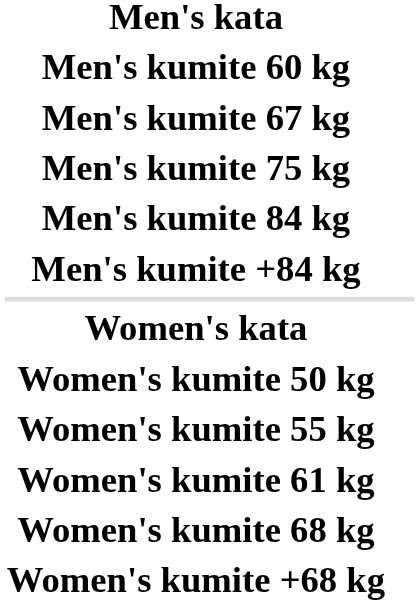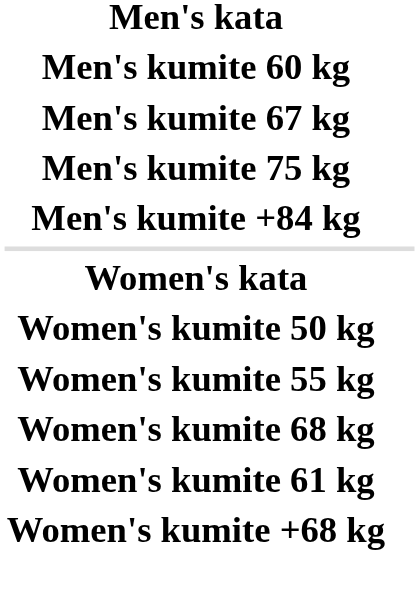 <table>
 <tr>
 <th scope="row">Men's kata</th>
 <td></td>
 <td></td>
 <td></td>
 </tr>
 <tr>
 <th scope="row">Men's kumite 60 kg</th>
 <td></td>
 <td></td>
 <td></td>
 </tr>
 <tr>
 <th scope="row">Men's kumite 67 kg</th>
 <td></td>
 <td></td>
 <td></td>
 </tr>
 <tr>
 <th scope="row">Men's kumite 75 kg</th>
-<td></td>
-<td></td>
-<td></td>
-</tr>
-<tr>
-<th scope="row">Men's kumite 84 kg</th>
 <td></td>
 <td></td>
 <td></td>
 </tr>
 <tr>
 <th scope="row">Men's kumite +84 kg</th>
 <td></td>
 <td></td>
 <td></td>
 </tr>
 <tr bgcolor=#DDDDDD>
 <td colspan=4></td>
 </tr>
 <tr>
 <th scope="row">Women's kata</th>
 <td></td>
 <td></td>
 <td></td>
 </tr>
 <tr>
 <th scope="row">Women's kumite 50 kg</th>
 <td></td>
 <td></td>
 <td></td>
 </tr>
 <tr>
 <th scope="row">Women's kumite 55 kg</th>
 <td></td>
 <td></td>
 <td></td>
 </tr>
 <tr>
-<th scope="row">Women's kumite 61 kg</th>
+<th scope="row">Women's kumite 68 kg</th>
 <td></td>
 <td></td>
 <td></td>
 </tr>
 <tr>
-<th scope="row">Women's kumite 68 kg</th>
+<th scope="row">Women's kumite 61 kg</th>
 <td></td>
 <td></td>
 <td></td>
 </tr>
 <tr>
 <th scope="row">Women's kumite +68 kg</th>
 <td></td>
 <td></td>
 <td></td>
 </tr>
 </table>
